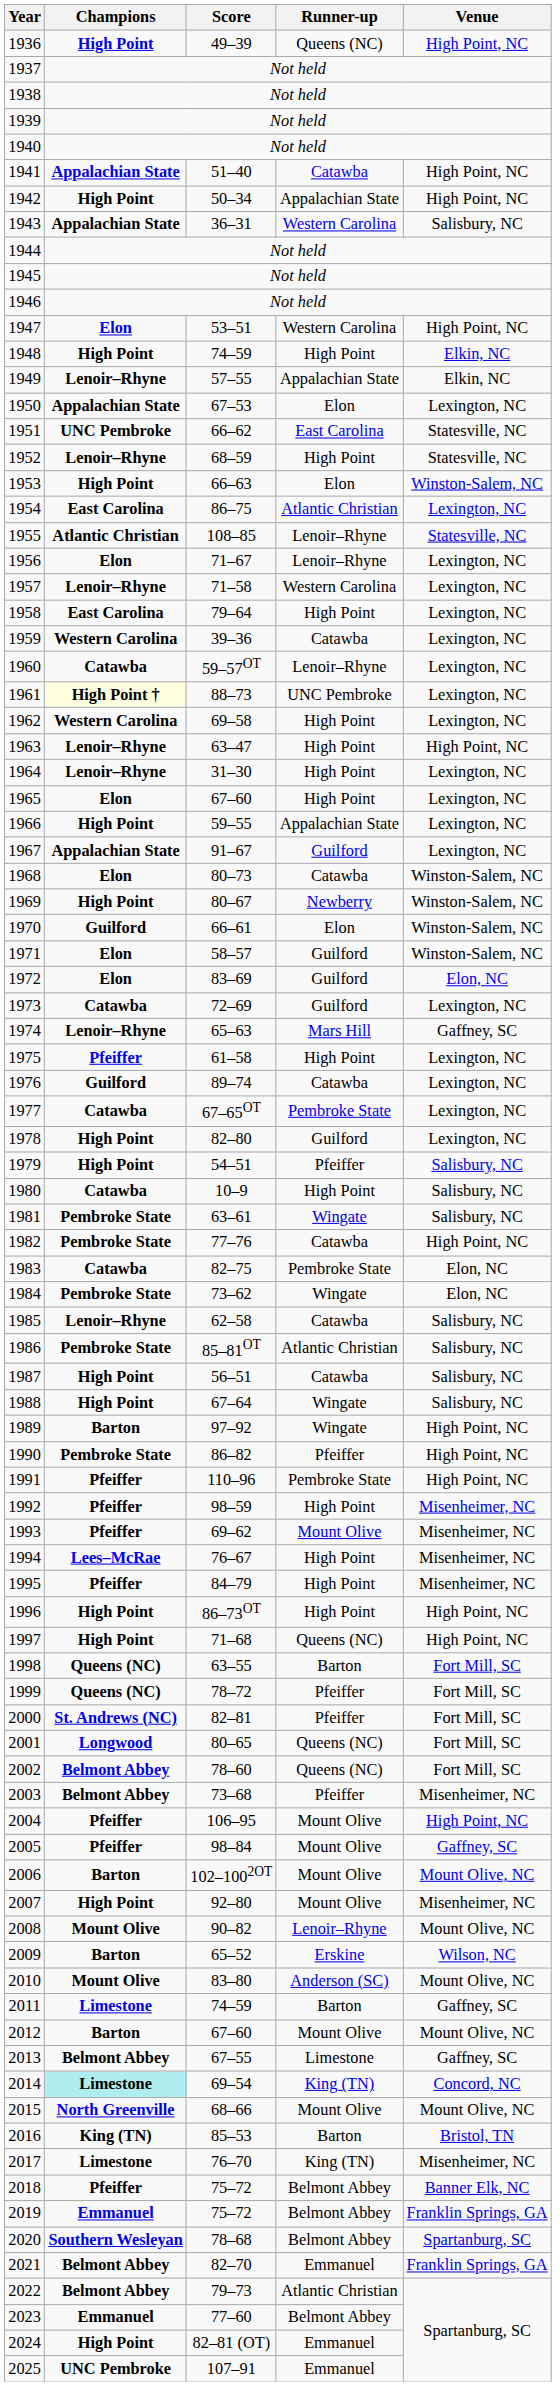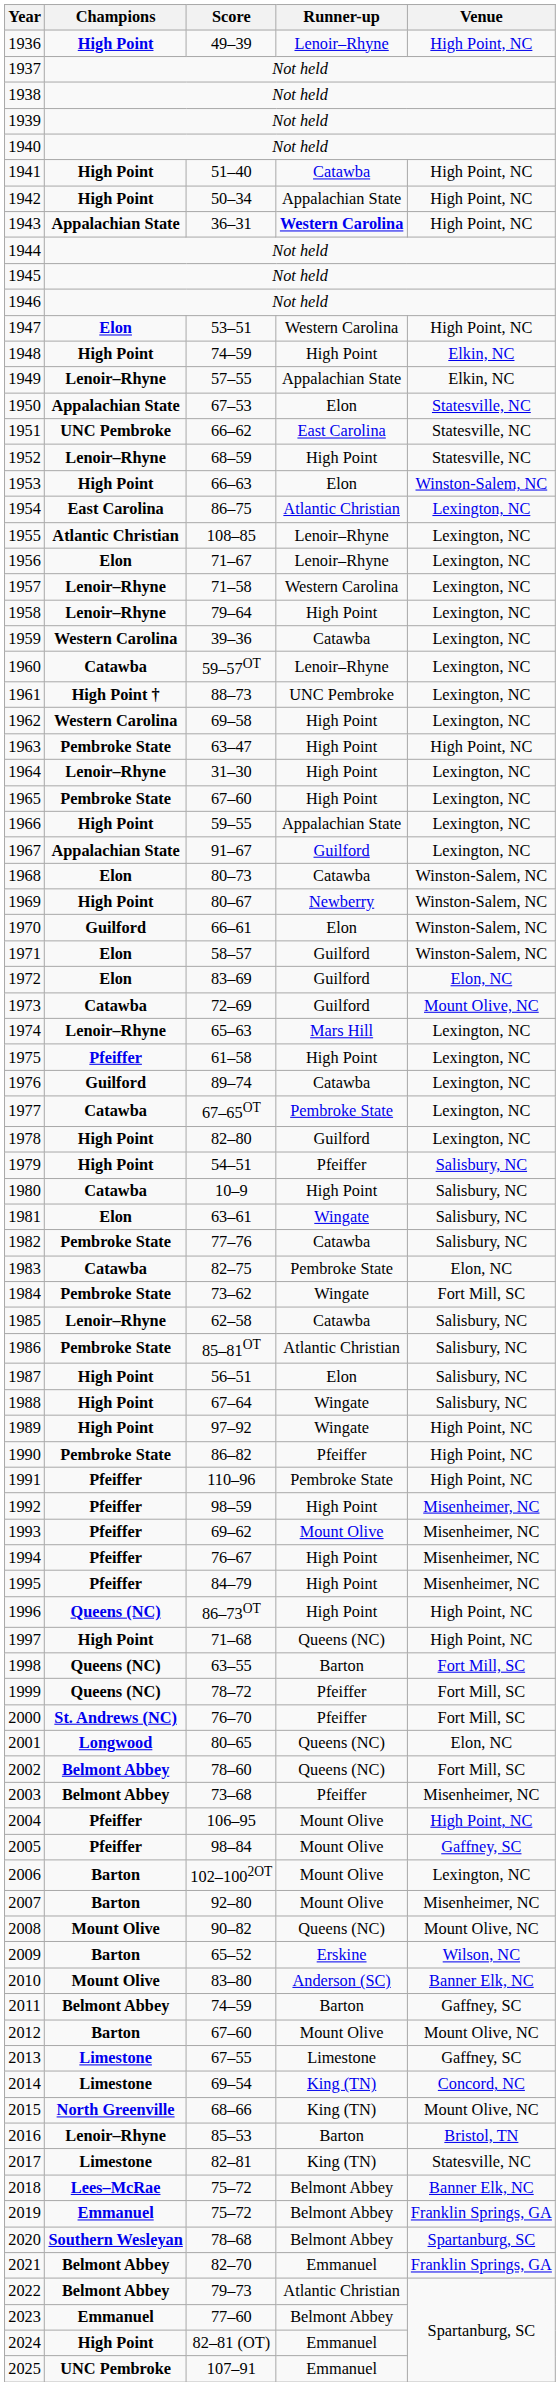 <table class="wikitable sortable">
 <tr>
 <th>Year</th>
 <th>Champions</th>
 <th>Score</th>
 <th>Runner-up</th>
 <th>Venue</th>
 </tr>
 <tr align=center>
 <td>1936</td>
 <td><strong><a href='#'>High Point</a></strong></td>
 <td>49–39</td>
-<td>Queens (NC)</td>
+<td><a href='#'>Lenoir–Rhyne</a></td>
 <td><a href='#'>High Point, NC</a></td>
 </tr>
 <tr align=center>
 <td>1937</td>
 <td colspan="4"><em>Not held</em></td>
 </tr>
 <tr align=center>
 <td>1938</td>
 <td colspan="4"><em>Not held</em></td>
 </tr>
 <tr align=center>
 <td>1939</td>
 <td colspan="4"><em>Not held</em></td>
 </tr>
 <tr align=center>
 <td>1940</td>
 <td colspan="4"><em>Not held</em></td>
 </tr>
 <tr align=center>
 <td>1941</td>
-<td><strong><a href='#'>Appalachian State</a></strong></td>
+<td><strong>High Point</strong></td>
 <td>51–40</td>
 <td><a href='#'>Catawba</a></td>
 <td>High Point, NC</td>
 </tr>
 <tr align=center>
 <td>1942</td>
 <td><strong>High Point</strong></td>
 <td>50–34</td>
 <td>Appalachian State</td>
 <td>High Point, NC</td>
 </tr>
 <tr align=center>
 <td>1943</td>
 <td><strong>Appalachian State</strong></td>
 <td>36–31</td>
-<td><a href='#'>Western Carolina</a></td>
-<td>Salisbury, NC</td>
+<td><strong><a href='#'>Western Carolina</a></strong></td>
+<td>High Point, NC</td>
 </tr>
 <tr align=center>
 <td>1944</td>
 <td colspan="4"><em>Not held</em></td>
 </tr>
 <tr align=center>
 <td>1945</td>
 <td colspan="4"><em>Not held</em></td>
 </tr>
 <tr align=center>
 <td>1946</td>
 <td colspan="4"><em>Not held</em></td>
 </tr>
 <tr align=center>
 <td>1947</td>
 <td><strong><a href='#'>Elon</a></strong></td>
 <td>53–51</td>
 <td>Western Carolina</td>
 <td>High Point, NC</td>
 </tr>
 <tr align=center>
 <td>1948</td>
 <td><strong>High Point</strong></td>
 <td>74–59</td>
 <td>High Point</td>
 <td><a href='#'>Elkin, NC</a></td>
 </tr>
 <tr align=center>
 <td>1949</td>
 <td><strong>Lenoir–Rhyne</strong></td>
 <td>57–55</td>
 <td>Appalachian State</td>
 <td>Elkin, NC</td>
 </tr>
 <tr align=center>
 <td>1950</td>
 <td><strong>Appalachian State</strong></td>
 <td>67–53</td>
 <td>Elon</td>
-<td>Lexington, NC</td>
+<td><a href='#'>Statesville, NC</a></td>
 </tr>
 <tr align=center>
 <td>1951</td>
 <td><strong>UNC Pembroke</strong></td>
 <td>66–62</td>
 <td><a href='#'>East Carolina</a></td>
 <td>Statesville, NC</td>
 </tr>
 <tr align=center>
 <td>1952</td>
 <td><strong>Lenoir–Rhyne</strong></td>
 <td>68–59</td>
 <td>High Point</td>
 <td>Statesville, NC</td>
 </tr>
 <tr align=center>
 <td>1953</td>
 <td><strong>High Point</strong></td>
 <td>66–63</td>
 <td>Elon</td>
 <td><a href='#'>Winston-Salem, NC</a></td>
 </tr>
 <tr align=center>
 <td>1954</td>
 <td><strong>East Carolina</strong></td>
 <td>86–75</td>
 <td><a href='#'>Atlantic Christian</a></td>
 <td><a href='#'>Lexington, NC</a></td>
 </tr>
 <tr align=center>
 <td>1955</td>
 <td><strong>Atlantic Christian</strong></td>
 <td>108–85</td>
 <td>Lenoir–Rhyne</td>
-<td><a href='#'>Statesville, NC</a></td>
+<td>Lexington, NC</td>
 </tr>
 <tr align=center>
 <td>1956</td>
 <td><strong>Elon</strong></td>
 <td>71–67</td>
 <td>Lenoir–Rhyne</td>
 <td>Lexington, NC</td>
 </tr>
 <tr align=center>
 <td>1957</td>
 <td><strong>Lenoir–Rhyne</strong></td>
 <td>71–58</td>
 <td>Western Carolina</td>
 <td>Lexington, NC</td>
 </tr>
 <tr align=center>
 <td>1958</td>
-<td><strong>East Carolina</strong></td>
+<td><strong>Lenoir–Rhyne</strong></td>
 <td>79–64</td>
 <td>High Point</td>
 <td>Lexington, NC</td>
 </tr>
 <tr align=center>
 <td>1959</td>
 <td><strong>Western Carolina</strong></td>
 <td>39–36</td>
 <td>Catawba</td>
 <td>Lexington, NC</td>
 </tr>
 <tr align=center>
 <td>1960</td>
 <td><strong>Catawba</strong></td>
 <td>59–57<sup>OT</sup></td>
 <td>Lenoir–Rhyne</td>
 <td>Lexington, NC</td>
 </tr>
 <tr align=center>
 <td>1961</td>
-<td style="background: lightyellow;"><strong>High Point †</strong></td>
+<td><strong>High Point †</strong></td>
 <td>88–73</td>
 <td>UNC Pembroke</td>
 <td>Lexington, NC</td>
 </tr>
 <tr align=center>
 <td>1962</td>
 <td><strong>Western Carolina</strong></td>
 <td>69–58</td>
 <td>High Point</td>
 <td>Lexington, NC</td>
 </tr>
 <tr align=center>
 <td>1963</td>
-<td><strong>Lenoir–Rhyne</strong></td>
+<td><strong>Pembroke State</strong></td>
 <td>63–47</td>
 <td>High Point</td>
 <td>High Point, NC</td>
 </tr>
 <tr align=center>
 <td>1964</td>
 <td><strong>Lenoir–Rhyne</strong></td>
 <td>31–30</td>
 <td>High Point</td>
 <td>Lexington, NC</td>
 </tr>
 <tr align=center>
 <td>1965</td>
-<td><strong>Elon</strong></td>
+<td><strong>Pembroke State</strong></td>
 <td>67–60</td>
 <td>High Point</td>
 <td>Lexington, NC</td>
 </tr>
 <tr align=center>
 <td>1966</td>
 <td><strong>High Point</strong></td>
 <td>59–55</td>
 <td>Appalachian State</td>
 <td>Lexington, NC</td>
 </tr>
 <tr align=center>
 <td>1967</td>
 <td><strong>Appalachian State</strong></td>
 <td>91–67</td>
 <td><a href='#'>Guilford</a></td>
 <td>Lexington, NC</td>
 </tr>
 <tr align=center>
 <td>1968</td>
 <td><strong>Elon</strong></td>
 <td>80–73</td>
 <td>Catawba</td>
 <td>Winston-Salem, NC</td>
 </tr>
 <tr align=center>
 <td>1969</td>
 <td><strong>High Point</strong></td>
 <td>80–67</td>
 <td><a href='#'>Newberry</a></td>
 <td>Winston-Salem, NC</td>
 </tr>
 <tr align=center>
 <td>1970</td>
 <td><strong>Guilford</strong></td>
 <td>66–61</td>
 <td>Elon</td>
 <td>Winston-Salem, NC</td>
 </tr>
 <tr align=center>
 <td>1971</td>
 <td><strong>Elon</strong></td>
 <td>58–57</td>
 <td>Guilford</td>
 <td>Winston-Salem, NC</td>
 </tr>
 <tr align=center>
 <td>1972</td>
 <td><strong>Elon</strong></td>
 <td>83–69</td>
 <td>Guilford</td>
 <td><a href='#'>Elon, NC</a></td>
 </tr>
 <tr align=center>
 <td>1973</td>
 <td><strong>Catawba</strong></td>
 <td>72–69</td>
 <td>Guilford</td>
-<td>Lexington, NC</td>
+<td><a href='#'>Mount Olive, NC</a></td>
 </tr>
 <tr align=center>
 <td>1974</td>
 <td><strong>Lenoir–Rhyne</strong></td>
 <td>65–63</td>
 <td><a href='#'>Mars Hill</a></td>
-<td>Gaffney, SC</td>
+<td>Lexington, NC</td>
 </tr>
 <tr align=center>
 <td>1975</td>
 <td><strong><a href='#'>Pfeiffer</a></strong></td>
 <td>61–58</td>
 <td>High Point</td>
 <td>Lexington, NC</td>
 </tr>
 <tr align=center>
 <td>1976</td>
 <td><strong>Guilford</strong></td>
 <td>89–74</td>
 <td>Catawba</td>
 <td>Lexington, NC</td>
 </tr>
 <tr align=center>
 <td>1977</td>
 <td><strong>Catawba</strong></td>
 <td>67–65<sup>OT</sup></td>
 <td><a href='#'>Pembroke State</a></td>
 <td>Lexington, NC</td>
 </tr>
 <tr align=center>
 <td>1978</td>
 <td><strong>High Point</strong></td>
 <td>82–80</td>
 <td>Guilford</td>
 <td>Lexington, NC</td>
 </tr>
 <tr align=center>
 <td>1979</td>
 <td><strong>High Point</strong></td>
 <td>54–51</td>
 <td>Pfeiffer</td>
 <td><a href='#'>Salisbury, NC</a></td>
 </tr>
 <tr align=center>
 <td>1980</td>
 <td><strong>Catawba</strong></td>
 <td>10–9</td>
 <td>High Point</td>
 <td>Salisbury, NC</td>
 </tr>
 <tr align=center>
 <td>1981</td>
-<td><strong>Pembroke State</strong></td>
+<td><strong>Elon</strong></td>
 <td>63–61</td>
 <td><a href='#'>Wingate</a></td>
 <td>Salisbury, NC</td>
 </tr>
 <tr align=center>
 <td>1982</td>
 <td><strong>Pembroke State</strong></td>
 <td>77–76</td>
 <td>Catawba</td>
-<td>High Point, NC</td>
+<td>Salisbury, NC</td>
 </tr>
 <tr align=center>
 <td>1983</td>
 <td><strong>Catawba</strong></td>
 <td>82–75</td>
 <td>Pembroke State</td>
 <td>Elon, NC</td>
 </tr>
 <tr align=center>
 <td>1984</td>
 <td><strong>Pembroke State</strong></td>
 <td>73–62</td>
 <td>Wingate</td>
-<td>Elon, NC</td>
+<td>Fort Mill, SC</td>
 </tr>
 <tr align=center>
 <td>1985</td>
 <td><strong>Lenoir–Rhyne</strong></td>
 <td>62–58</td>
 <td>Catawba</td>
 <td>Salisbury, NC</td>
 </tr>
 <tr align=center>
 <td>1986</td>
 <td><strong>Pembroke State</strong></td>
 <td>85–81<sup>OT</sup></td>
 <td>Atlantic Christian</td>
 <td>Salisbury, NC</td>
 </tr>
 <tr align=center>
 <td>1987</td>
 <td><strong>High Point</strong></td>
 <td>56–51</td>
-<td>Catawba</td>
+<td>Elon</td>
 <td>Salisbury, NC</td>
 </tr>
 <tr align=center>
 <td>1988</td>
 <td><strong>High Point</strong></td>
 <td>67–64</td>
 <td>Wingate</td>
 <td>Salisbury, NC</td>
 </tr>
 <tr align=center>
 <td>1989</td>
-<td><strong>Barton</strong></td>
+<td><strong>High Point</strong></td>
 <td>97–92</td>
 <td>Wingate</td>
 <td>High Point, NC</td>
 </tr>
 <tr align=center>
 <td>1990</td>
 <td><strong>Pembroke State</strong></td>
 <td>86–82</td>
 <td>Pfeiffer</td>
 <td>High Point, NC</td>
 </tr>
 <tr align=center>
 <td>1991</td>
 <td><strong>Pfeiffer</strong></td>
 <td>110–96</td>
 <td>Pembroke State</td>
 <td>High Point, NC</td>
 </tr>
 <tr align=center>
 <td>1992</td>
 <td><strong>Pfeiffer</strong></td>
 <td>98–59</td>
 <td>High Point</td>
 <td><a href='#'>Misenheimer, NC</a></td>
 </tr>
 <tr align=center>
 <td>1993</td>
 <td><strong>Pfeiffer</strong></td>
 <td>69–62</td>
 <td><a href='#'>Mount Olive</a></td>
 <td>Misenheimer, NC</td>
 </tr>
 <tr align=center>
 <td>1994</td>
-<td><strong><a href='#'>Lees–McRae</a></strong></td>
+<td><strong>Pfeiffer</strong></td>
 <td>76–67</td>
 <td>High Point</td>
 <td>Misenheimer, NC</td>
 </tr>
 <tr align=center>
 <td>1995</td>
 <td><strong>Pfeiffer</strong></td>
 <td>84–79</td>
 <td>High Point</td>
 <td>Misenheimer, NC</td>
 </tr>
 <tr align=center>
 <td>1996</td>
-<td><strong>High Point</strong></td>
+<td><strong><a href='#'>Queens (NC)</a></strong></td>
 <td>86–73<sup>OT</sup></td>
 <td>High Point</td>
 <td>High Point, NC</td>
 </tr>
 <tr align=center>
 <td>1997</td>
 <td><strong>High Point</strong></td>
 <td>71–68</td>
 <td>Queens (NC)</td>
 <td>High Point, NC</td>
 </tr>
 <tr align=center>
 <td>1998</td>
 <td><strong>Queens (NC)</strong></td>
 <td>63–55</td>
 <td>Barton</td>
 <td><a href='#'>Fort Mill, SC</a></td>
 </tr>
 <tr align=center>
 <td>1999</td>
 <td><strong>Queens (NC)</strong></td>
 <td>78–72</td>
 <td>Pfeiffer</td>
 <td>Fort Mill, SC</td>
 </tr>
 <tr align=center>
 <td>2000</td>
 <td><strong><a href='#'>St. Andrews (NC)</a></strong></td>
-<td>82–81</td>
+<td>76–70</td>
 <td>Pfeiffer</td>
 <td>Fort Mill, SC</td>
 </tr>
 <tr align=center>
 <td>2001</td>
 <td><strong><a href='#'>Longwood</a></strong></td>
 <td>80–65</td>
 <td>Queens (NC)</td>
-<td>Fort Mill, SC</td>
+<td>Elon, NC</td>
 </tr>
 <tr align=center>
 <td>2002</td>
 <td><strong><a href='#'>Belmont Abbey</a></strong></td>
 <td>78–60</td>
 <td>Queens (NC)</td>
 <td>Fort Mill, SC</td>
 </tr>
 <tr align=center>
 <td>2003</td>
 <td><strong>Belmont Abbey</strong></td>
 <td>73–68</td>
 <td>Pfeiffer</td>
 <td>Misenheimer, NC</td>
 </tr>
 <tr align=center>
 <td>2004</td>
 <td><strong>Pfeiffer</strong></td>
 <td>106–95</td>
 <td>Mount Olive</td>
 <td><a href='#'>High Point, NC</a></td>
 </tr>
 <tr align=center>
 <td>2005</td>
 <td><strong>Pfeiffer</strong></td>
 <td>98–84</td>
 <td>Mount Olive</td>
 <td><a href='#'>Gaffney, SC</a></td>
 </tr>
 <tr align=center>
 <td>2006</td>
 <td><strong>Barton</strong></td>
 <td>102–100<sup>2OT</sup></td>
 <td>Mount Olive</td>
-<td><a href='#'>Mount Olive, NC</a></td>
+<td>Lexington, NC</td>
 </tr>
 <tr align=center>
 <td>2007</td>
-<td><strong>High Point</strong></td>
+<td><strong>Barton</strong></td>
 <td>92–80</td>
 <td>Mount Olive</td>
 <td>Misenheimer, NC</td>
 </tr>
 <tr align=center>
 <td>2008</td>
 <td><strong>Mount Olive</strong></td>
 <td>90–82</td>
-<td><a href='#'>Lenoir–Rhyne</a></td>
+<td>Queens (NC)</td>
 <td>Mount Olive, NC</td>
 </tr>
 <tr align=center>
 <td>2009</td>
 <td><strong>Barton</strong></td>
 <td>65–52</td>
 <td><a href='#'>Erskine</a></td>
 <td><a href='#'>Wilson, NC</a></td>
 </tr>
 <tr align=center>
 <td>2010</td>
 <td><strong>Mount Olive</strong></td>
 <td>83–80</td>
 <td><a href='#'>Anderson (SC)</a></td>
-<td>Mount Olive, NC</td>
+<td><a href='#'>Banner Elk, NC</a></td>
 </tr>
 <tr align=center>
 <td>2011</td>
-<td><strong><a href='#'>Limestone</a></strong></td>
+<td><strong>Belmont Abbey</strong></td>
 <td>74–59</td>
 <td>Barton</td>
 <td>Gaffney, SC</td>
 </tr>
 <tr align=center>
 <td>2012</td>
 <td><strong>Barton</strong></td>
 <td>67–60</td>
 <td>Mount Olive</td>
 <td>Mount Olive, NC</td>
 </tr>
 <tr align=center>
 <td>2013</td>
-<td><strong>Belmont Abbey</strong></td>
+<td><strong><a href='#'>Limestone</a></strong></td>
 <td>67–55</td>
 <td>Limestone</td>
 <td>Gaffney, SC</td>
 </tr>
 <tr align=center>
 <td>2014</td>
-<td style="background: paleturquoise;"><strong>Limestone</strong></td>
+<td><strong>Limestone</strong></td>
 <td>69–54</td>
 <td><a href='#'>King (TN)</a></td>
 <td><a href='#'>Concord, NC</a></td>
 </tr>
 <tr align=center>
 <td>2015</td>
 <td><strong><a href='#'>North Greenville</a></strong></td>
 <td>68–66</td>
-<td>Mount Olive</td>
+<td>King (TN)</td>
 <td>Mount Olive, NC</td>
 </tr>
 <tr align=center>
 <td>2016</td>
-<td><strong>King (TN)</strong></td>
+<td><strong>Lenoir–Rhyne</strong></td>
 <td>85–53</td>
 <td>Barton</td>
 <td><a href='#'>Bristol, TN</a></td>
 </tr>
 <tr align=center>
 <td>2017</td>
 <td><strong>Limestone</strong></td>
-<td>76–70</td>
+<td>82–81</td>
 <td>King (TN)</td>
-<td>Misenheimer, NC</td>
+<td>Statesville, NC</td>
 </tr>
 <tr align=center>
 <td>2018</td>
-<td><strong>Pfeiffer</strong></td>
+<td><strong><a href='#'>Lees–McRae</a></strong></td>
 <td>75–72</td>
 <td>Belmont Abbey</td>
 <td><a href='#'>Banner Elk, NC</a></td>
 </tr>
 <tr align=center>
 <td>2019</td>
 <td><strong><a href='#'>Emmanuel</a></strong></td>
 <td>75–72</td>
 <td>Belmont Abbey</td>
 <td><a href='#'>Franklin Springs, GA</a></td>
 </tr>
 <tr align=center>
 <td>2020</td>
 <td><strong><a href='#'>Southern Wesleyan</a></strong></td>
 <td>78–68</td>
 <td>Belmont Abbey</td>
 <td><a href='#'>Spartanburg, SC</a></td>
 </tr>
 <tr align=center>
 <td>2021</td>
 <td><strong>Belmont Abbey</strong></td>
 <td>82–70</td>
 <td>Emmanuel</td>
 <td><a href='#'>Franklin Springs, GA</a></td>
 </tr>
 <tr align=center>
 <td>2022</td>
 <td><strong>Belmont Abbey</strong></td>
 <td>79–73</td>
 <td>Atlantic Christian</td>
 <td rowspan=4>Spartanburg, SC</td>
 </tr>
 <tr align=center>
 <td>2023</td>
 <td><strong>Emmanuel</strong></td>
 <td>77–60</td>
 <td>Belmont Abbey</td>
 </tr>
 <tr align=center>
 <td>2024</td>
 <td><strong>High Point</strong></td>
 <td>82–81 (OT)</td>
 <td>Emmanuel</td>
 </tr>
 <tr align=center>
 <td>2025</td>
 <td><strong>UNC Pembroke</strong></td>
 <td>107–91</td>
 <td>Emmanuel</td>
 </tr>
 </table>
